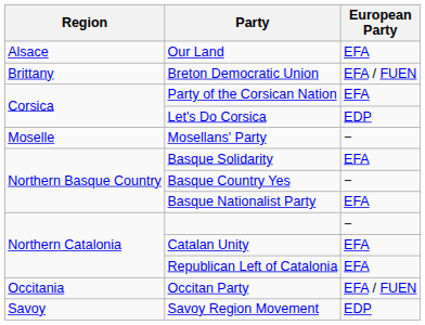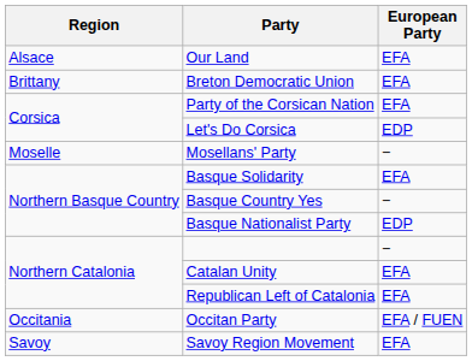 <table class="wikitable">
 <tr>
 <th>Region</th>
 <th>Party</th>
 <th>European<br>Party</th>
 </tr>
 <tr>
 <td><a href='#'>Alsace</a></td>
 <td><a href='#'>Our Land</a></td>
 <td><a href='#'>EFA</a></td>
 </tr>
 <tr>
 <td><a href='#'>Brittany</a></td>
 <td><a href='#'>Breton Democratic Union</a></td>
-<td><a href='#'>EFA</a> / <a href='#'>FUEN</a></td>
+<td><a href='#'>EFA</a></td>
 </tr>
 <tr>
 <td rowspan="2"><a href='#'>Corsica</a></td>
 <td><a href='#'>Party of the Corsican Nation</a></td>
 <td><a href='#'>EFA</a></td>
 </tr>
 <tr>
 <td><a href='#'>Let's Do Corsica</a></td>
 <td><a href='#'>EDP</a></td>
 </tr>
 <tr>
 <td><a href='#'>Moselle</a></td>
 <td><a href='#'>Mosellans' Party</a></td>
 <td>−</td>
 </tr>
 <tr>
 <td rowspan="3"><a href='#'>Northern Basque Country</a></td>
 <td><a href='#'>Basque Solidarity</a></td>
 <td><a href='#'>EFA</a></td>
 </tr>
 <tr>
 <td><a href='#'>Basque Country Yes</a></td>
 <td>−</td>
 </tr>
 <tr>
 <td><a href='#'>Basque Nationalist Party</a></td>
-<td><a href='#'>EFA</a></td>
+<td><a href='#'>EDP</a></td>
 </tr>
 <tr>
 <td rowspan="3"><a href='#'>Northern Catalonia</a></td>
 <td></td>
 <td>−</td>
 </tr>
 <tr>
 <td><a href='#'>Catalan Unity</a></td>
 <td><a href='#'>EFA</a></td>
 </tr>
 <tr>
 <td><a href='#'>Republican Left of Catalonia</a></td>
 <td><a href='#'>EFA</a></td>
 </tr>
 <tr>
 <td><a href='#'>Occitania</a></td>
 <td><a href='#'>Occitan Party</a></td>
 <td><a href='#'>EFA</a> / <a href='#'>FUEN</a></td>
 </tr>
 <tr>
 <td><a href='#'>Savoy</a></td>
 <td><a href='#'>Savoy Region Movement</a></td>
-<td><a href='#'>EDP</a></td>
+<td><a href='#'>EFA</a></td>
 </tr>
 </table>
